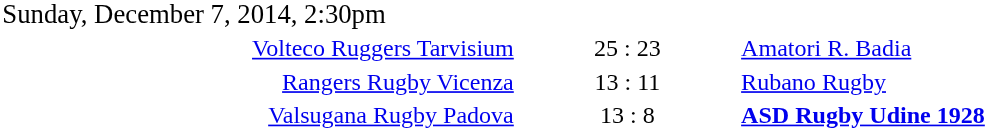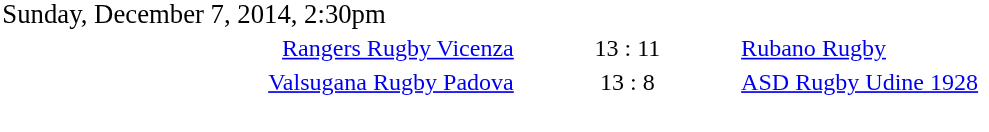 <table style="width:70%;" cellspacing="1">
 <tr>
 <th width=35%></th>
 <th width=15%></th>
 <th></th>
 </tr>
 <tr>
 <td>Sunday, December 7, 2014, 2:30pm</td>
 </tr>
 <tr style=font-size:90%>
-<td align=right><a href='#'>Volteco Ruggers Tarvisium</a></td>
-<td align=center>25 : 23</td>
-<td><a href='#'>Amatori R. Badia</a></td>
-</tr>
-<tr style=font-size:90%>
 <td align=right><a href='#'>Rangers Rugby Vicenza</a></td>
 <td align=center>13 : 11</td>
 <td><a href='#'>Rubano Rugby</a></td>
 </tr>
 <tr style=font-size:90%>
 <td align=right><a href='#'>Valsugana Rugby Padova</a></td>
 <td align=center>13 : 8</td>
-<td><strong><a href='#'>ASD Rugby Udine 1928</a></strong></td>
+<td><a href='#'>ASD Rugby Udine 1928</a></td>
 </tr>
 </table>
